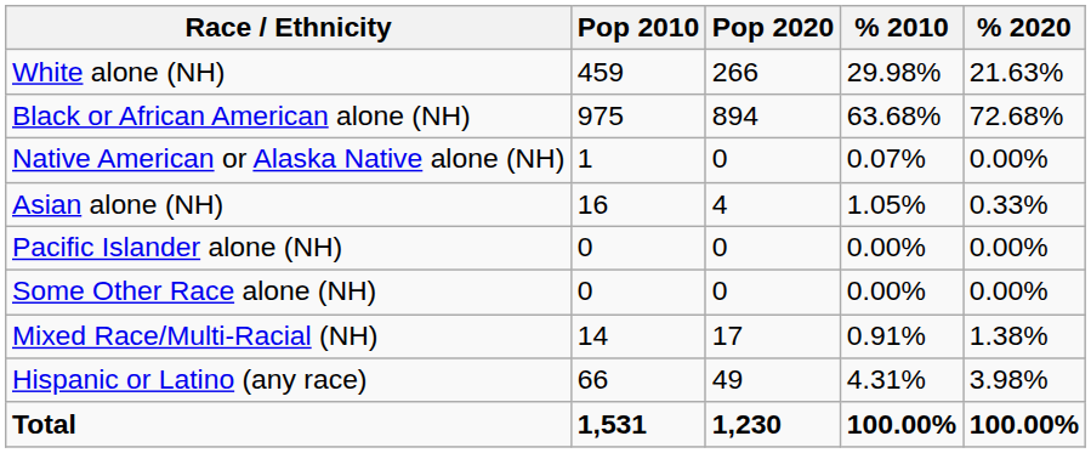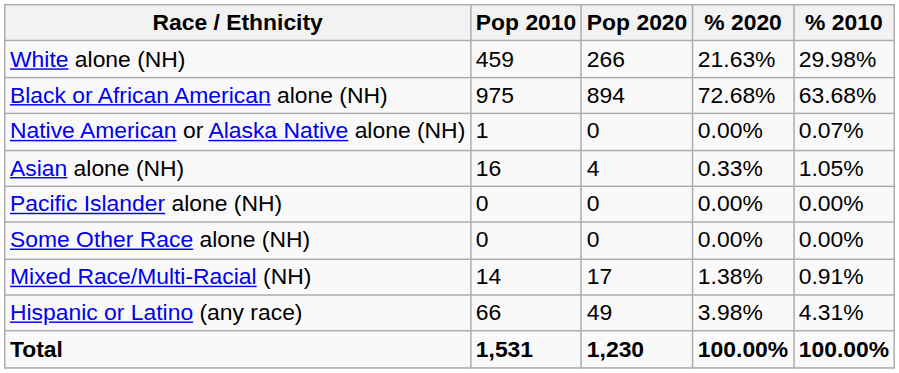 <table class="wikitable">
 <tr>
 <th>Race / Ethnicity</th>
 <th>Pop 2010</th>
 <th>Pop 2020</th>
+<th>% 2020</th>
 <th>% 2010</th>
-<th>% 2020</th>
 </tr>
 <tr>
 <td><a href='#'>White</a> alone (NH)</td>
 <td>459</td>
 <td>266</td>
+<td>21.63%</td>
 <td>29.98%</td>
-<td>21.63%</td>
 </tr>
 <tr>
 <td><a href='#'>Black or African American</a> alone (NH)</td>
 <td>975</td>
 <td>894</td>
+<td>72.68%</td>
 <td>63.68%</td>
-<td>72.68%</td>
 </tr>
 <tr>
 <td><a href='#'>Native American</a> or <a href='#'>Alaska Native</a> alone (NH)</td>
 <td>1</td>
 <td>0</td>
+<td>0.00%</td>
 <td>0.07%</td>
-<td>0.00%</td>
 </tr>
 <tr>
 <td><a href='#'>Asian</a> alone (NH)</td>
 <td>16</td>
 <td>4</td>
+<td>0.33%</td>
 <td>1.05%</td>
-<td>0.33%</td>
 </tr>
 <tr>
 <td><a href='#'>Pacific Islander</a> alone (NH)</td>
 <td>0</td>
 <td>0</td>
 <td>0.00%</td>
 <td>0.00%</td>
 </tr>
 <tr>
 <td><a href='#'>Some Other Race</a> alone (NH)</td>
 <td>0</td>
 <td>0</td>
 <td>0.00%</td>
 <td>0.00%</td>
 </tr>
 <tr>
 <td><a href='#'>Mixed Race/Multi-Racial</a> (NH)</td>
 <td>14</td>
 <td>17</td>
+<td>1.38%</td>
 <td>0.91%</td>
-<td>1.38%</td>
 </tr>
 <tr>
 <td><a href='#'>Hispanic or Latino</a> (any race)</td>
 <td>66</td>
 <td>49</td>
+<td>3.98%</td>
 <td>4.31%</td>
-<td>3.98%</td>
 </tr>
 <tr>
 <td><strong>Total</strong></td>
 <td><strong>1,531</strong></td>
 <td><strong>1,230</strong></td>
 <td><strong>100.00%</strong></td>
 <td><strong>100.00%</strong></td>
 </tr>
 </table>
